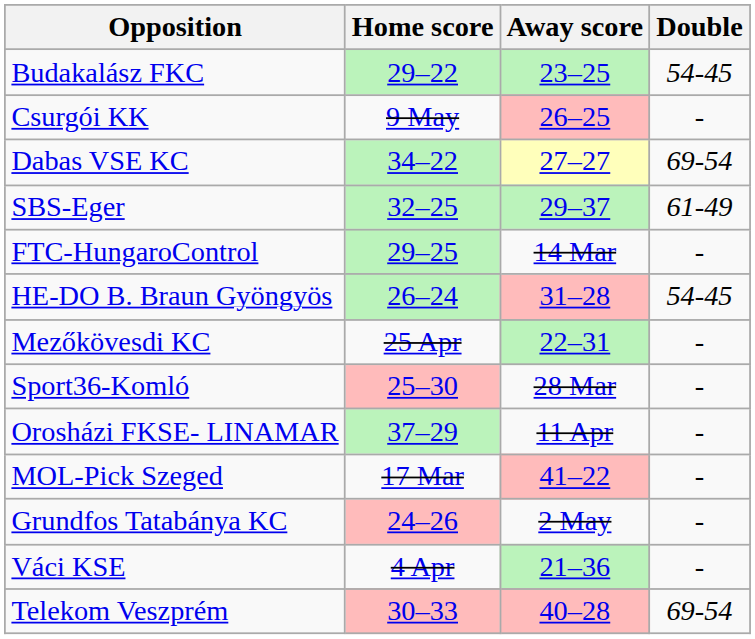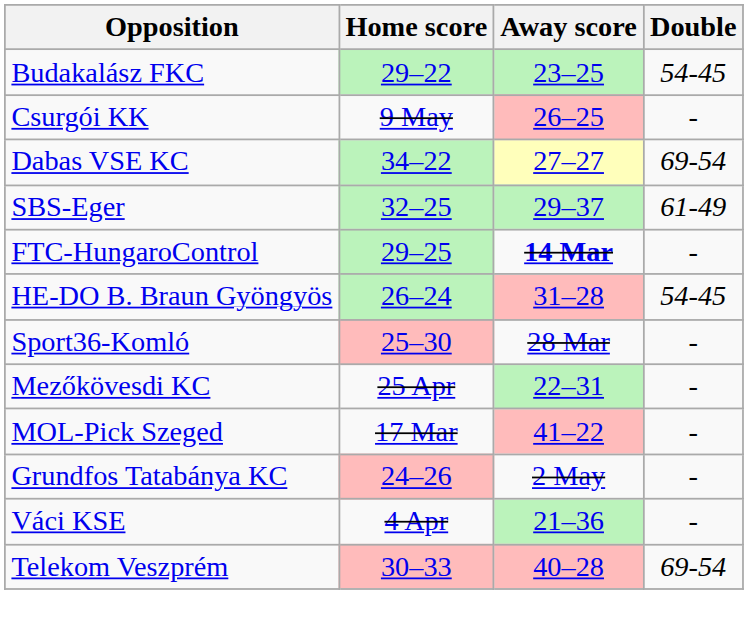 <table class="wikitable" style="text-align: center">
 <tr>
 <th>Opposition</th>
 <th>Home score</th>
 <th>Away score</th>
 <th>Double</th>
 </tr>
 <tr>
 <td align="left"><a href='#'>Budakalász FKC</a></td>
 <td bgcolor=#BBF3BB><a href='#'>29–22</a></td>
 <td bgcolor=#BBF3BB><a href='#'>23–25</a></td>
 <td><em>54-45</em></td>
 </tr>
 <tr>
 <td align="left"><a href='#'>Csurgói KK</a></td>
 <td><s><a href='#'>9 May</a></s></td>
 <td bgcolor=#FFBBBB><a href='#'>26–25</a></td>
 <td><em> -</em></td>
 </tr>
 <tr>
 <td align="left"><a href='#'>Dabas VSE KC</a></td>
 <td bgcolor=#BBF3BB><a href='#'>34–22</a></td>
 <td bgcolor=#FFFFBB><a href='#'>27–27</a></td>
 <td><em>69-54</em></td>
 </tr>
 <tr>
 <td align="left"><a href='#'>SBS-Eger</a></td>
 <td bgcolor=#BBF3BB><a href='#'>32–25</a></td>
 <td bgcolor=#BBF3BB><a href='#'>29–37</a></td>
 <td><em>61-49</em></td>
 </tr>
 <tr>
 <td align="left"><a href='#'>FTC-HungaroControl</a></td>
 <td bgcolor=#BBF3BB><a href='#'>29–25</a></td>
-<td><s><a href='#'>14 Mar</a></s></td>
+<td><strong><s><a href='#'>14 Mar</a></s></strong></td>
 <td><em> -</em></td>
 </tr>
 <tr>
 <td align="left"><a href='#'>HE-DO B. Braun Gyöngyös</a></td>
 <td bgcolor=#BBF3BB><a href='#'>26–24</a></td>
 <td bgcolor=#FFBBBB><a href='#'>31–28</a></td>
 <td><em>54-45</em></td>
 </tr>
 <tr>
-<td align="left"><a href='#'>Mezőkövesdi KC</a></td>
-<td><s><a href='#'>25 Apr</a></s></td>
-<td bgcolor=#BBF3BB><a href='#'>22–31</a></td>
-<td><em> -</em></td>
-</tr>
-<tr>
 <td align="left"><a href='#'>Sport36-Komló</a></td>
 <td bgcolor=#FFBBBB><a href='#'>25–30</a></td>
 <td><s><a href='#'>28 Mar</a></s></td>
 <td><em> -</em></td>
 </tr>
 <tr>
-<td align="left"><a href='#'>Orosházi FKSE- LINAMAR</a></td>
-<td bgcolor=#BBF3BB><a href='#'>37–29</a></td>
-<td><s><a href='#'>11 Apr</a></s></td>
+<td align="left"><a href='#'>Mezőkövesdi KC</a></td>
+<td><s><a href='#'>25 Apr</a></s></td>
+<td bgcolor=#BBF3BB><a href='#'>22–31</a></td>
 <td><em> -</em></td>
 </tr>
 <tr>
 <td align="left"><a href='#'>MOL-Pick Szeged</a></td>
 <td><s><a href='#'>17 Mar</a></s></td>
 <td bgcolor=#FFBBBB><a href='#'>41–22</a></td>
 <td><em> -</em></td>
 </tr>
 <tr>
 <td align="left"><a href='#'>Grundfos Tatabánya KC</a></td>
 <td bgcolor=#FFBBBB><a href='#'>24–26</a></td>
 <td><s><a href='#'>2 May</a></s></td>
 <td><em> -</em></td>
 </tr>
 <tr>
 <td align="left"><a href='#'>Váci KSE</a></td>
 <td><s><a href='#'>4 Apr</a></s></td>
 <td bgcolor=#BBF3BB><a href='#'>21–36</a></td>
 <td><em> -</em></td>
 </tr>
 <tr>
 <td align="left"><a href='#'>Telekom Veszprém</a></td>
 <td bgcolor=#FFBBBB><a href='#'>30–33</a></td>
 <td bgcolor=#FFBBBB><a href='#'>40–28</a></td>
 <td><em>69-54</em></td>
 </tr>
 </table>
